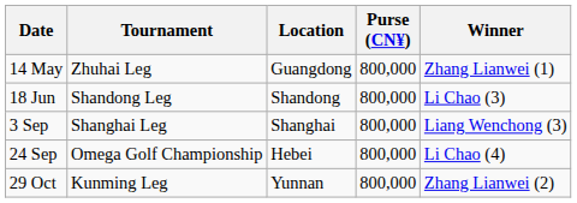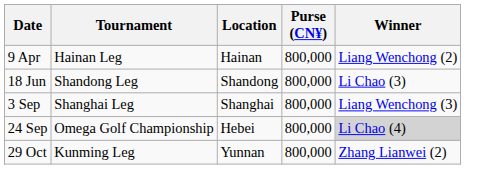 <table class="wikitable" style="font-size:95%">
 <tr>
 <th>Date</th>
 <th>Tournament</th>
 <th>Location</th>
 <th>Purse<br>(<a href='#'>CN¥</a>)</th>
 <th>Winner</th>
 </tr>
 <tr>
-<td>14 May</td>
-<td>Zhuhai Leg</td>
-<td>Guangdong</td>
+<td>9 Apr</td>
+<td>Hainan Leg</td>
+<td>Hainan</td>
 <td align=right>800,000</td>
-<td> <a href='#'>Zhang Lianwei</a> (1)</td>
+<td> <a href='#'>Liang Wenchong</a> (2)</td>
 </tr>
 <tr>
 <td>18 Jun</td>
 <td>Shandong Leg</td>
 <td>Shandong</td>
 <td align=right>800,000</td>
 <td> <a href='#'>Li Chao</a> (3)</td>
 </tr>
 <tr>
 <td>3 Sep</td>
 <td>Shanghai Leg</td>
 <td>Shanghai</td>
 <td align=right>800,000</td>
 <td> <a href='#'>Liang Wenchong</a> (3)</td>
 </tr>
 <tr>
 <td>24 Sep</td>
 <td>Omega Golf Championship</td>
 <td>Hebei</td>
 <td align=right>800,000</td>
-<td> <a href='#'>Li Chao</a> (4)</td>
+<td style="background: lightgrey;"> <a href='#'>Li Chao</a> (4)</td>
 </tr>
 <tr>
 <td>29 Oct</td>
 <td>Kunming Leg</td>
 <td>Yunnan</td>
 <td align=right>800,000</td>
 <td> <a href='#'>Zhang Lianwei</a> (2)</td>
 </tr>
 </table>
